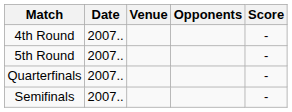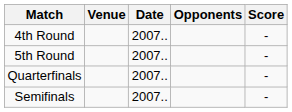 <table class="wikitable" style="text-align:center;">
 <tr>
 <th>Match</th>
+<th>Venue</th>
 <th>Date</th>
-<th>Venue</th>
 <th>Opponents</th>
 <th>Score</th>
 </tr>
 <tr>
 <td>4th Round</td>
+<td><a href='#'></a></td>
 <td>2007..</td>
-<td><a href='#'></a></td>
 <td><a href='#'></a></td>
 <td>-</td>
 </tr>
 <tr>
 <td>5th Round</td>
+<td><a href='#'></a></td>
 <td>2007..</td>
-<td><a href='#'></a></td>
 <td><a href='#'></a></td>
 <td>-</td>
 </tr>
 <tr>
 <td>Quarterfinals</td>
+<td><a href='#'></a></td>
 <td>2007..</td>
-<td><a href='#'></a></td>
 <td><a href='#'></a></td>
 <td>-</td>
 </tr>
 <tr>
 <td>Semifinals</td>
+<td><a href='#'></a></td>
 <td>2007..</td>
-<td><a href='#'></a></td>
 <td><a href='#'></a></td>
 <td>-</td>
 </tr>
 </table>
